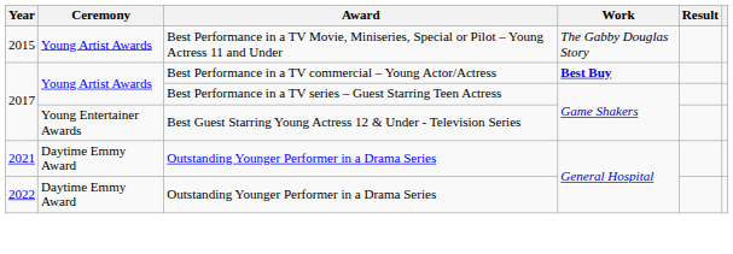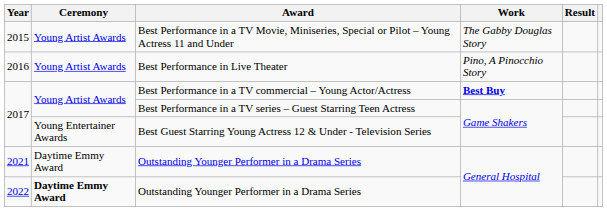 <table class="wikitable">
 <tr>
 <th>Year</th>
 <th>Ceremony</th>
 <th>Award</th>
 <th>Work</th>
 <th>Result</th>
 <th></th>
 </tr>
 <tr>
 <td>2015</td>
 <td><a href='#'>Young Artist Awards</a></td>
 <td>Best Performance in a TV Movie, Miniseries, Special or Pilot – Young Actress 11 and Under</td>
 <td><em>The Gabby Douglas Story</em></td>
+<td></td>
+<td></td>
+</tr>
+<tr>
+<td>2016</td>
+<td><a href='#'>Young Artist Awards</a></td>
+<td>Best Performance in Live Theater</td>
+<td><em>Pino, A Pinocchio Story</em></td>
 <td></td>
 <td></td>
 </tr>
 <tr>
 <td rowspan="3">2017</td>
 <td rowspan="2"><a href='#'>Young Artist Awards</a></td>
 <td>Best Performance in a TV commercial – Young Actor/Actress</td>
 <td><strong><a href='#'>Best Buy</a></strong></td>
 <td></td>
 <td></td>
 </tr>
 <tr>
 <td>Best Performance in a TV series – Guest Starring  Teen Actress</td>
 <td rowspan="2"><em><a href='#'>Game Shakers</a></em></td>
 <td></td>
 <td></td>
 </tr>
 <tr>
 <td>Young Entertainer Awards</td>
 <td>Best Guest Starring Young Actress 12 & Under - Television Series</td>
 <td></td>
 <td></td>
 </tr>
 <tr>
 <td><a href='#'>2021</a></td>
 <td>Daytime Emmy Award</td>
 <td><a href='#'>Outstanding Younger Performer in a Drama Series</a></td>
 <td rowspan="2"><em><a href='#'>General Hospital</a></em></td>
 <td></td>
 <td></td>
 </tr>
 <tr>
 <td><a href='#'>2022</a></td>
-<td>Daytime Emmy Award</td>
+<td><strong>Daytime Emmy Award</strong></td>
 <td>Outstanding Younger Performer in a Drama Series</td>
 <td></td>
 <td></td>
 </tr>
 </table>
